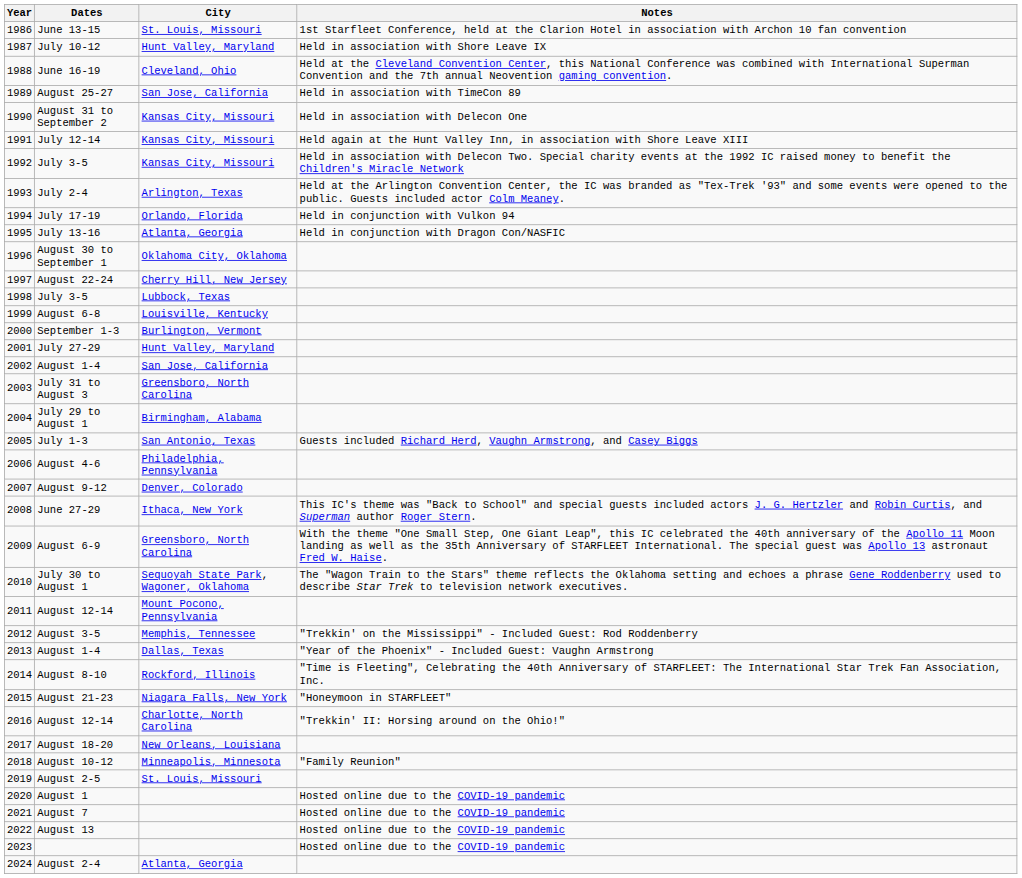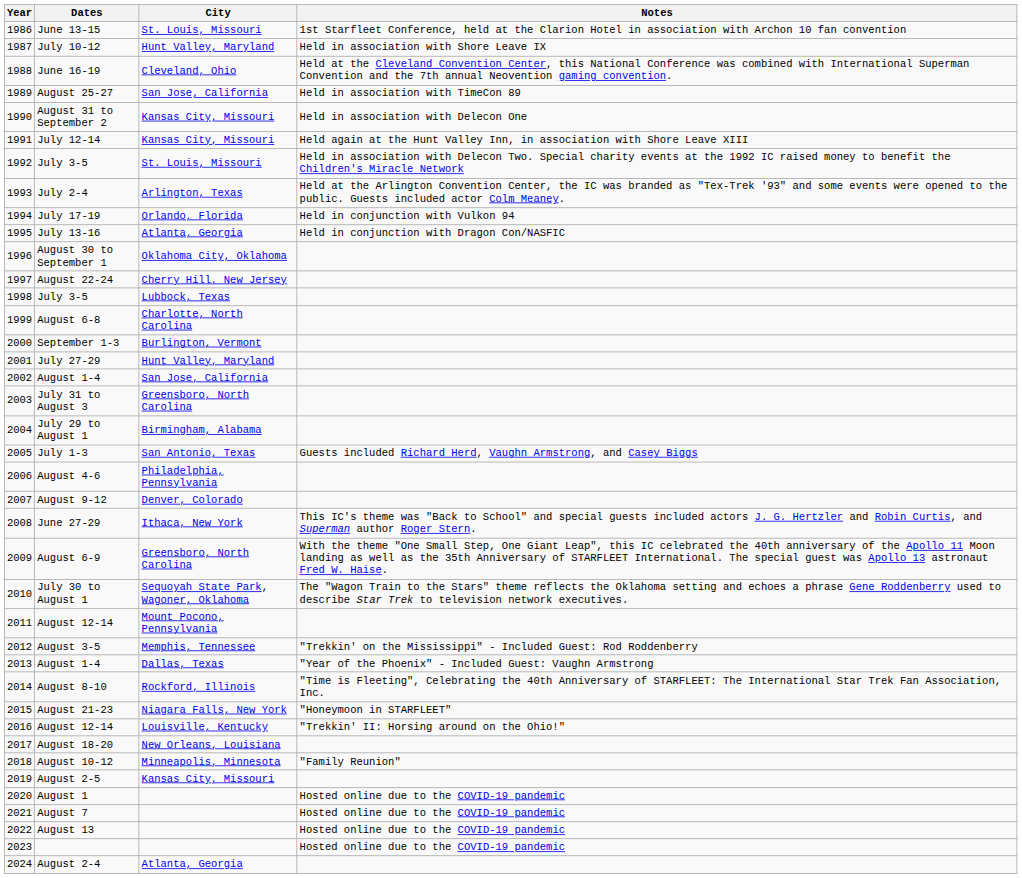 <table class="wikitable">
 <tr>
 <th>Year</th>
 <th>Dates</th>
 <th>City</th>
 <th>Notes</th>
 </tr>
 <tr>
 <td>1986</td>
 <td>June 13-15</td>
 <td><a href='#'>St. Louis, Missouri</a></td>
 <td>1st Starfleet Conference, held at the Clarion Hotel in association with Archon 10 fan convention</td>
 </tr>
 <tr>
 <td>1987</td>
 <td>July 10-12</td>
 <td><a href='#'>Hunt Valley, Maryland</a></td>
 <td>Held in association with Shore Leave IX</td>
 </tr>
 <tr>
 <td>1988</td>
 <td>June 16-19</td>
 <td><a href='#'>Cleveland, Ohio</a></td>
 <td>Held at the <a href='#'>Cleveland Convention Center</a>, this National Conference was combined with International Superman Convention and the 7th annual Neovention <a href='#'>gaming convention</a>.</td>
 </tr>
 <tr>
 <td>1989</td>
 <td>August 25-27</td>
 <td><a href='#'>San Jose, California</a></td>
 <td>Held in association with TimeCon 89</td>
 </tr>
 <tr>
 <td>1990</td>
 <td>August 31 to September 2</td>
 <td><a href='#'>Kansas City, Missouri</a></td>
 <td>Held in association with Delecon One</td>
 </tr>
 <tr>
 <td>1991</td>
 <td>July 12-14</td>
 <td><a href='#'>Kansas City, Missouri</a></td>
 <td>Held again at the Hunt Valley Inn, in association with Shore Leave XIII</td>
 </tr>
 <tr>
 <td>1992</td>
 <td>July 3-5</td>
-<td><a href='#'>Kansas City, Missouri</a></td>
+<td><a href='#'>St. Louis, Missouri</a></td>
 <td>Held in association with Delecon Two. Special charity events at the 1992 IC raised money to benefit the <a href='#'>Children's Miracle Network</a></td>
 </tr>
 <tr>
 <td>1993</td>
 <td>July 2-4</td>
 <td><a href='#'>Arlington, Texas</a></td>
 <td>Held at the Arlington Convention Center, the IC was branded as "Tex-Trek '93" and some events were opened to the public. Guests included actor <a href='#'>Colm Meaney</a>.</td>
 </tr>
 <tr>
 <td>1994</td>
 <td>July 17-19</td>
 <td><a href='#'>Orlando, Florida</a></td>
 <td>Held in conjunction with Vulkon 94</td>
 </tr>
 <tr>
 <td>1995</td>
 <td>July 13-16</td>
 <td><a href='#'>Atlanta, Georgia</a></td>
 <td>Held in conjunction with Dragon Con/NASFIC</td>
 </tr>
 <tr>
 <td>1996</td>
 <td>August 30 to September 1</td>
 <td><a href='#'>Oklahoma City, Oklahoma</a></td>
 <td></td>
 </tr>
 <tr>
 <td>1997</td>
 <td>August 22-24</td>
 <td><a href='#'>Cherry Hill, New Jersey</a></td>
 <td></td>
 </tr>
 <tr>
 <td>1998</td>
 <td>July 3-5</td>
 <td><a href='#'>Lubbock, Texas</a></td>
 <td></td>
 </tr>
 <tr>
 <td>1999</td>
 <td>August 6-8</td>
-<td><a href='#'>Louisville, Kentucky</a></td>
+<td><a href='#'>Charlotte, North Carolina</a></td>
 <td></td>
 </tr>
 <tr>
 <td>2000</td>
 <td>September 1-3</td>
 <td><a href='#'>Burlington, Vermont</a></td>
 <td></td>
 </tr>
 <tr>
 <td>2001</td>
 <td>July 27-29</td>
 <td><a href='#'>Hunt Valley, Maryland</a></td>
 <td></td>
 </tr>
 <tr>
 <td>2002</td>
 <td>August 1-4</td>
 <td><a href='#'>San Jose, California</a></td>
 <td></td>
 </tr>
 <tr>
 <td>2003</td>
 <td>July 31 to August 3</td>
 <td><a href='#'>Greensboro, North Carolina</a></td>
 <td></td>
 </tr>
 <tr>
 <td>2004</td>
 <td>July 29 to August 1</td>
 <td><a href='#'>Birmingham, Alabama</a></td>
 <td></td>
 </tr>
 <tr>
 <td>2005</td>
 <td>July 1-3</td>
 <td><a href='#'>San Antonio, Texas</a></td>
 <td>Guests included <a href='#'>Richard Herd</a>, <a href='#'>Vaughn Armstrong</a>, and <a href='#'>Casey Biggs</a></td>
 </tr>
 <tr>
 <td>2006</td>
 <td>August 4-6</td>
 <td><a href='#'>Philadelphia, Pennsylvania</a></td>
 <td></td>
 </tr>
 <tr>
 <td>2007</td>
 <td>August 9-12</td>
 <td><a href='#'>Denver, Colorado</a></td>
 <td></td>
 </tr>
 <tr>
 <td>2008</td>
 <td>June 27-29</td>
 <td><a href='#'>Ithaca, New York</a></td>
 <td>This IC's theme was "Back to School" and special guests included actors <a href='#'>J. G. Hertzler</a> and <a href='#'>Robin Curtis</a>, and <em><a href='#'>Superman</a></em> author <a href='#'>Roger Stern</a>.</td>
 </tr>
 <tr>
 <td>2009</td>
 <td>August 6-9</td>
 <td><a href='#'>Greensboro, North Carolina</a></td>
 <td>With the theme "One Small Step, One Giant Leap", this IC celebrated the 40th anniversary of the <a href='#'>Apollo 11</a> Moon landing as well as the 35th Anniversary of STARFLEET International.  The special guest was <a href='#'>Apollo 13</a> astronaut <a href='#'>Fred W. Haise</a>.</td>
 </tr>
 <tr>
 <td>2010</td>
 <td>July 30 to August 1</td>
 <td><a href='#'>Sequoyah State Park</a>, <a href='#'>Wagoner, Oklahoma</a></td>
 <td>The "Wagon Train to the Stars" theme reflects the Oklahoma setting and echoes a phrase <a href='#'>Gene Roddenberry</a> used to describe <em>Star Trek</em> to television network executives.</td>
 </tr>
 <tr>
 <td>2011</td>
 <td>August 12-14</td>
 <td><a href='#'>Mount Pocono, Pennsylvania</a></td>
 <td></td>
 </tr>
 <tr>
 <td>2012</td>
 <td>August 3-5</td>
 <td><a href='#'>Memphis, Tennessee</a></td>
 <td>"Trekkin' on the Mississippi" - Included Guest: Rod Roddenberry</td>
 </tr>
 <tr>
 <td>2013</td>
 <td>August 1-4</td>
 <td><a href='#'>Dallas, Texas</a></td>
 <td>"Year of the Phoenix" - Included Guest: Vaughn Armstrong</td>
 </tr>
 <tr>
 <td>2014</td>
 <td>August 8-10</td>
 <td><a href='#'>Rockford, Illinois</a></td>
 <td>"Time is Fleeting", Celebrating the 40th Anniversary of STARFLEET: The International Star Trek Fan Association, Inc.</td>
 </tr>
 <tr>
 <td>2015</td>
 <td>August 21-23</td>
 <td><a href='#'>Niagara Falls, New York</a></td>
 <td>"Honeymoon in STARFLEET"</td>
 </tr>
 <tr>
 <td>2016</td>
 <td>August 12-14</td>
-<td><a href='#'>Charlotte, North Carolina</a></td>
+<td><a href='#'>Louisville, Kentucky</a></td>
 <td>"Trekkin' II: Horsing around on the Ohio!"</td>
 </tr>
 <tr>
 <td>2017</td>
 <td>August 18-20</td>
 <td><a href='#'>New Orleans, Louisiana</a></td>
 <td></td>
 </tr>
 <tr>
 <td>2018</td>
 <td>August 10-12</td>
 <td><a href='#'>Minneapolis, Minnesota</a></td>
 <td>"Family Reunion"</td>
 </tr>
 <tr>
 <td>2019</td>
 <td>August 2-5</td>
-<td><a href='#'>St. Louis, Missouri</a></td>
+<td><a href='#'>Kansas City, Missouri</a></td>
 <td></td>
 </tr>
 <tr>
 <td>2020</td>
 <td>August 1</td>
 <td></td>
 <td>Hosted online due to the <a href='#'>COVID-19 pandemic</a></td>
 </tr>
 <tr>
 <td>2021</td>
 <td>August 7</td>
 <td></td>
 <td>Hosted online due to the <a href='#'>COVID-19 pandemic</a></td>
 </tr>
 <tr>
 <td>2022</td>
 <td>August 13</td>
 <td></td>
 <td>Hosted online due to the <a href='#'>COVID-19 pandemic</a></td>
 </tr>
 <tr>
 <td>2023</td>
 <td></td>
 <td></td>
 <td>Hosted online due to the <a href='#'>COVID-19 pandemic</a></td>
 </tr>
 <tr>
 <td>2024</td>
 <td>August 2-4</td>
 <td><a href='#'>Atlanta, Georgia</a></td>
 <td></td>
 </tr>
 </table>
